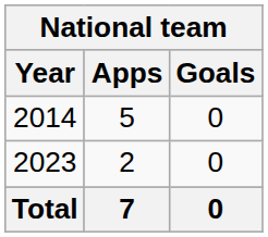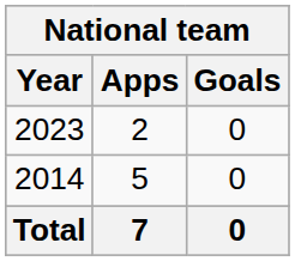 <table class="wikitable" style="text-align:center">
 <tr>
 <th colspan=3>National team</th>
 </tr>
 <tr>
 <th>Year</th>
 <th>Apps</th>
 <th>Goals</th>
 </tr>
 <tr>
-<td>2014</td>
-<td>5</td>
+<td>2023</td>
+<td>2</td>
 <td>0</td>
 </tr>
 <tr>
-<td>2023</td>
-<td>2</td>
+<td>2014</td>
+<td>5</td>
 <td>0</td>
 </tr>
 <tr>
 <th>Total</th>
 <th>7</th>
 <th>0</th>
 </tr>
 </table>
